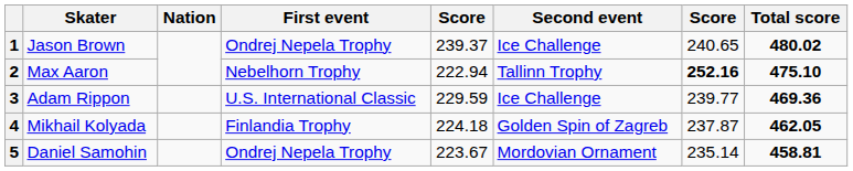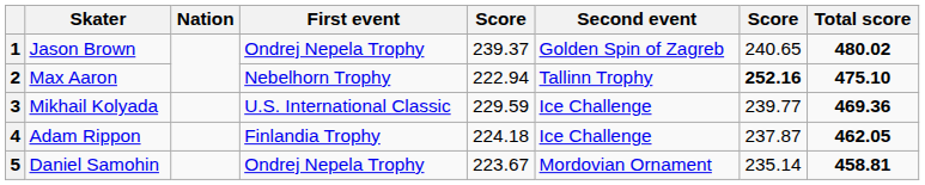 <table class="wikitable unsortable" style="text-align:left; width:90%">
 <tr>
 <th scope="col"></th>
 <th scope="col">Skater</th>
 <th scope="col">Nation</th>
 <th scope="col">First event</th>
 <th scope="col">Score</th>
 <th scope="col">Second event</th>
 <th scope="col">Score</th>
 <th scope="col">Total score</th>
 </tr>
 <tr>
 <th scope="row">1</th>
 <td><a href='#'>Jason Brown</a></td>
 <td rowspan="2"></td>
 <td><a href='#'>Ondrej Nepela Trophy</a></td>
 <td style="text-align:center">239.37</td>
-<td><a href='#'>Ice Challenge</a></td>
+<td><a href='#'>Golden Spin of Zagreb</a></td>
 <td style="text-align:center">240.65</td>
 <td style="text-align:center"><strong>480.02</strong></td>
 </tr>
 <tr>
 <th scope="row">2</th>
 <td><a href='#'>Max Aaron</a></td>
 <td><a href='#'>Nebelhorn Trophy</a></td>
 <td style="text-align:center">222.94</td>
 <td><a href='#'>Tallinn Trophy</a></td>
 <td style="text-align:center"><strong>252.16</strong></td>
 <td style="text-align:center"><strong>475.10</strong></td>
 </tr>
 <tr>
 <th scope="row">3</th>
-<td><a href='#'>Adam Rippon</a></td>
+<td><a href='#'>Mikhail Kolyada</a></td>
 <td></td>
 <td><a href='#'>U.S. International Classic</a></td>
 <td style="text-align:center">229.59</td>
 <td><a href='#'>Ice Challenge</a></td>
 <td style="text-align:center">239.77</td>
 <td style="text-align:center"><strong>469.36</strong></td>
 </tr>
 <tr>
 <th scope="row">4</th>
-<td><a href='#'>Mikhail Kolyada</a></td>
+<td><a href='#'>Adam Rippon</a></td>
 <td></td>
 <td><a href='#'>Finlandia Trophy</a></td>
 <td style="text-align:center">224.18</td>
-<td><a href='#'>Golden Spin of Zagreb</a></td>
+<td><a href='#'>Ice Challenge</a></td>
 <td style="text-align:center">237.87</td>
 <td style="text-align:center"><strong>462.05</strong></td>
 </tr>
 <tr>
 <th scope="row">5</th>
 <td><a href='#'>Daniel Samohin</a></td>
 <td></td>
 <td><a href='#'>Ondrej Nepela Trophy</a></td>
 <td style="text-align:center">223.67</td>
 <td><a href='#'>Mordovian Ornament</a></td>
 <td style="text-align:center">235.14</td>
 <td style="text-align:center"><strong>458.81</strong></td>
 </tr>
 </table>
